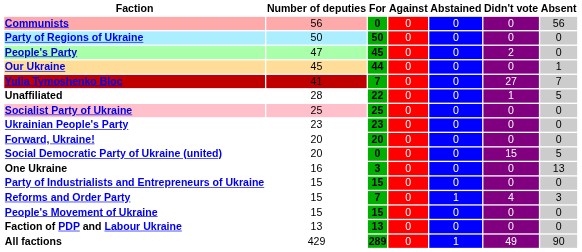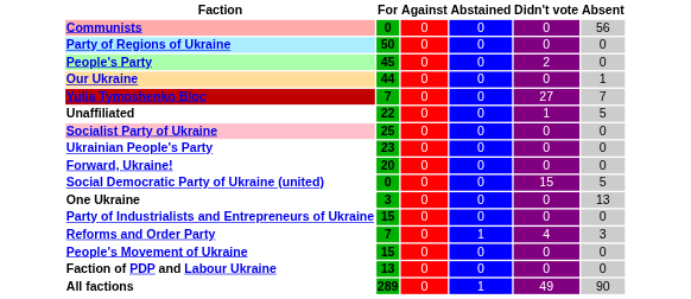 <table align="center" class="standard">
 <tr>
 <th>Faction</th>
-<th>Number of deputies</th>
 <th><strong>For</strong></th>
 <th>Against</th>
 <th>Abstained</th>
 <th>Didn't vote</th>
 <th>Absent</th>
 </tr>
 <tr ---->
 <td bgcolor=#FFAAAA><strong><a href='#'>Communists</a></strong></td>
-<td align=center bgcolor=#FFAAAA>56</td>
 <td align=center bgcolor=#00B000><strong>0</strong></td>
 <td align=center bgcolor=red style="color:white;">0</td>
 <td align=center bgcolor=blue style="color:white;">0</td>
 <td align=center bgcolor=purple style="color:white;">0</td>
 <td align=center bgcolor=#cccccc>56</td>
 </tr>
 <tr ---->
 <td bgcolor=#AAEEFF><strong><a href='#'>Party of Regions of Ukraine</a></strong></td>
-<td align=center bgcolor=#AAEEFF>50</td>
 <td align=center bgcolor=#00B000><strong>50</strong></td>
 <td align=center bgcolor=red style="color:white;">0</td>
 <td align=center bgcolor=blue style="color:white;">0</td>
 <td align=center bgcolor=purple style="color:white;">0</td>
 <td align=center bgcolor=#cccccc>0</td>
 </tr>
 <tr ---->
 <td bgcolor=#AAFFAA><strong><a href='#'>People's Party</a></strong></td>
-<td align=center bgcolor=#AAFFAA>47</td>
 <td align=center bgcolor=#00B000><strong>45</strong></td>
 <td align=center bgcolor=red style="color:white;">0</td>
 <td align=center bgcolor=blue style="color:white;">0</td>
 <td align=center bgcolor=purple style="color:white;">2</td>
 <td align=center bgcolor=#cccccc>0</td>
 </tr>
 <tr ---->
 <td bgcolor=#FFDD99><strong><a href='#'>Our Ukraine</a></strong></td>
-<td align=center bgcolor=#FFDD99>45</td>
 <td align=center bgcolor=#00B000><strong>44</strong></td>
 <td align=center bgcolor=red style="color:white;">0</td>
 <td align=center bgcolor=blue style="color:white;">0</td>
 <td align=center bgcolor=purple style="color:white;">0</td>
 <td align=center bgcolor=#cccccc>1</td>
 </tr>
 <tr ---->
 <td bgcolor=#crimson><strong><a href='#'>Yulia Tymoshenko Bloc</a></strong></td>
-<td align=center bgcolor=#crimson>41</td>
 <td align=center bgcolor=#00B000><strong>7</strong></td>
 <td align=center bgcolor=red style="color:white;">0</td>
 <td align=center bgcolor=blue style="color:white;">0</td>
 <td align=center bgcolor=purple style="color:white;">27</td>
 <td align=center bgcolor=#cccccc>7</td>
 </tr>
 <tr ---->
 <td bgcolor=white><strong>Unaffiliated</strong></td>
-<td align=center bgcolor=white>28</td>
 <td align=center bgcolor=#00B000><strong>22</strong></td>
 <td align=center bgcolor=red style="color:white;">0</td>
 <td align=center bgcolor=blue style="color:white;">0</td>
 <td align=center bgcolor=purple style="color:white;">1</td>
 <td align=center bgcolor=#cccccc>5</td>
 </tr>
 <tr ---->
 <td bgcolor=pink><strong><a href='#'>Socialist Party of Ukraine</a></strong></td>
-<td align=center bgcolor=pink>25</td>
 <td align=center bgcolor=#00B000><strong>25</strong></td>
 <td align=center bgcolor=red style="color:white;">0</td>
 <td align=center bgcolor=blue style="color:white;">0</td>
 <td align=center bgcolor=purple style="color:white;">0</td>
 <td align=center bgcolor=#cccccc>0</td>
 </tr>
 <tr ---->
 <td bgcolor=white><strong><a href='#'>Ukrainian People's Party</a></strong></td>
-<td align=center bgcolor=white>23</td>
 <td align=center bgcolor=#00B000><strong>23</strong></td>
 <td align=center bgcolor=red style="color:white;">0</td>
 <td align=center bgcolor=blue style="color:white;">0</td>
 <td align=center bgcolor=purple style="color:white;">0</td>
 <td align=center bgcolor=#cccccc>0</td>
 </tr>
 <tr ---->
 <td bgcolor=white><strong><a href='#'>Forward, Ukraine!</a></strong></td>
-<td align=center bgcolor=white>20</td>
 <td align=center bgcolor=#00B000><strong>20</strong></td>
 <td align=center bgcolor=red style="color:white;">0</td>
 <td align=center bgcolor=blue style="color:white;">0</td>
 <td align=center bgcolor=purple style="color:white;">0</td>
 <td align=center bgcolor=#cccccc>0</td>
 </tr>
 <tr ---->
 <td bgcolor=white><strong><a href='#'>Social Democratic Party of Ukraine (united)</a></strong></td>
-<td align=center bgcolor=white>20</td>
 <td align=center bgcolor=#00B000><strong>0</strong></td>
 <td align=center bgcolor=red style="color:white;">0</td>
 <td align=center bgcolor=blue style="color:white;">0</td>
 <td align=center bgcolor=purple style="color:white;">15</td>
 <td align=center bgcolor=#cccccc>5</td>
 </tr>
 <tr ---->
 <td bgcolor=white><strong>One Ukraine</strong></td>
-<td align=center bgcolor=white>16</td>
 <td align=center bgcolor=#00B000><strong>3</strong></td>
 <td align=center bgcolor=red style="color:white;">0</td>
 <td align=center bgcolor=blue style="color:white;">0</td>
 <td align=center bgcolor=purple style="color:white;">0</td>
 <td align=center bgcolor=#cccccc>13</td>
 </tr>
 <tr ---->
 <td bgcolor=white><strong><a href='#'>Party of Industrialists and Entrepreneurs of Ukraine</a></strong></td>
-<td align=center bgcolor=white>15</td>
 <td align=center bgcolor=#00B000><strong>15</strong></td>
 <td align=center bgcolor=red style="color:white;">0</td>
 <td align=center bgcolor=blue style="color:white;">0</td>
 <td align=center bgcolor=purple style="color:white;">0</td>
 <td align=center bgcolor=#cccccc>0</td>
 </tr>
 <tr ---->
 <td bgcolor=white><strong><a href='#'>Reforms and Order Party</a></strong></td>
-<td align=center bgcolor=white>15</td>
 <td align=center bgcolor=#00B000><strong>7</strong></td>
 <td align=center bgcolor=red style="color:white;">0</td>
 <td align=center bgcolor=blue style="color:white;">1</td>
 <td align=center bgcolor=purple style="color:white;">4</td>
 <td align=center bgcolor=#cccccc>3</td>
 </tr>
 <tr ---->
 <td bgcolor=white><strong><a href='#'>People's Movement of Ukraine</a></strong></td>
-<td align=center bgcolor=white>15</td>
 <td align=center bgcolor=#00B000><strong>15</strong></td>
 <td align=center bgcolor=red style="color:white;">0</td>
 <td align=center bgcolor=blue style="color:white;">0</td>
 <td align=center bgcolor=purple style="color:white;">0</td>
 <td align=center bgcolor=#cccccc>0</td>
 </tr>
 <tr ---->
 <td bgcolor=white><strong>Faction of <a href='#'>PDP</a> and <a href='#'>Labour Ukraine</a></strong></td>
-<td align=center bgcolor=white>13</td>
 <td align=center bgcolor=#00B000><strong>13</strong></td>
 <td align=center bgcolor=red style="color:white;">0</td>
 <td align=center bgcolor=blue style="color:white;">0</td>
 <td align=center bgcolor=purple style="color:white;">0</td>
 <td align=center bgcolor=#cccccc>0</td>
 </tr>
 <tr ---->
 <td><strong>All factions</strong></td>
-<td align=center>429</td>
 <td align=center bgcolor=#00B000><strong>289</strong></td>
 <td align=center bgcolor=red style="color:white;">0</td>
 <td align=center bgcolor=blue style="color:white;">1</td>
 <td align=center bgcolor=purple style="color:white;">49</td>
 <td align=center bgcolor=#cccccc>90</td>
 </tr>
 </table>
